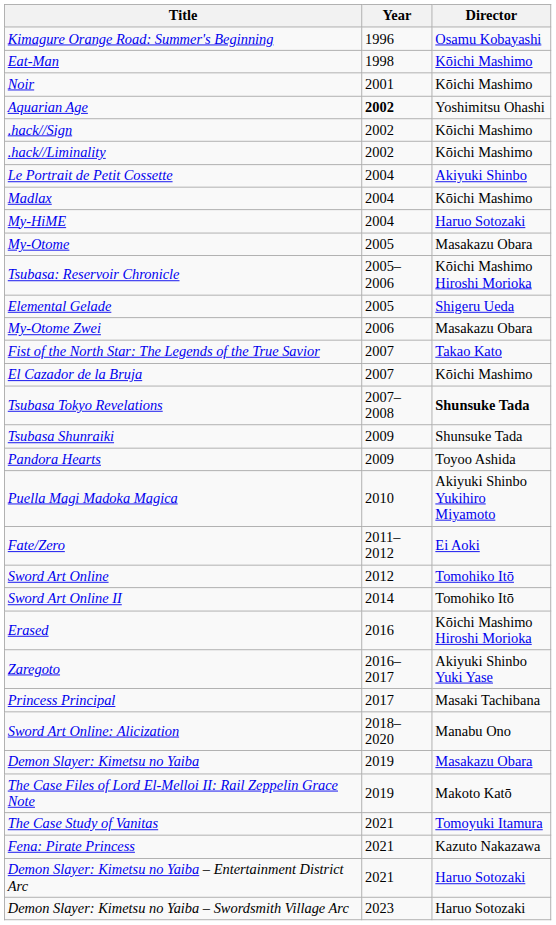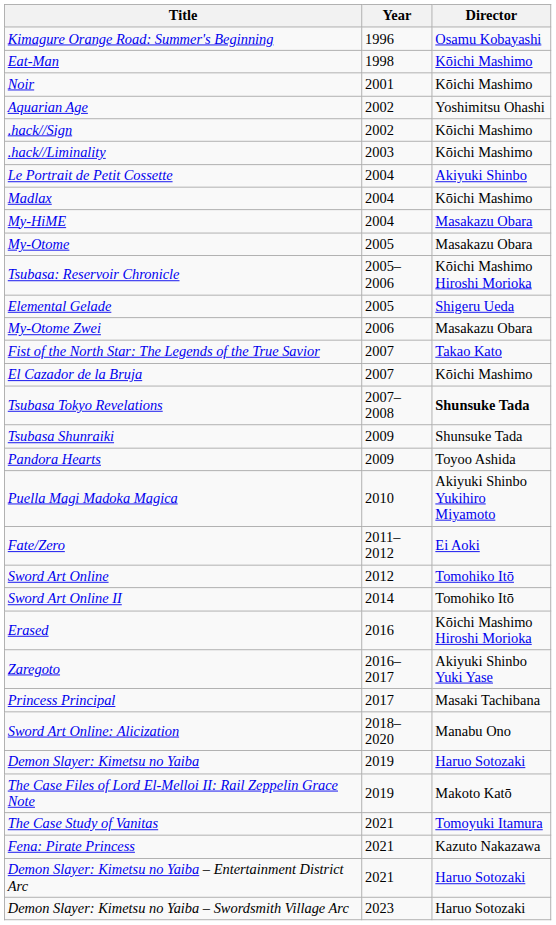 <table class="wikitable sortable">
 <tr>
 <th>Title</th>
 <th>Year</th>
 <th>Director</th>
 </tr>
 <tr>
 <td><em><a href='#'>Kimagure Orange Road: Summer's Beginning</a></em></td>
 <td>1996</td>
 <td><a href='#'>Osamu Kobayashi</a></td>
 </tr>
 <tr>
 <td><em><a href='#'>Eat-Man</a></em></td>
 <td>1998</td>
 <td><a href='#'>Kōichi Mashimo</a></td>
 </tr>
 <tr>
 <td><em><a href='#'>Noir</a></em></td>
 <td>2001</td>
 <td>Kōichi Mashimo</td>
 </tr>
 <tr>
 <td><em><a href='#'>Aquarian Age</a></em></td>
-<td><strong>2002</strong></td>
+<td>2002</td>
 <td>Yoshimitsu Ohashi</td>
 </tr>
 <tr>
 <td><em><a href='#'>.hack//Sign</a></em></td>
 <td>2002</td>
 <td>Kōichi Mashimo</td>
 </tr>
 <tr>
 <td><em><a href='#'>.hack//Liminality</a></em></td>
-<td>2002</td>
+<td>2003</td>
 <td>Kōichi Mashimo</td>
 </tr>
 <tr>
 <td><em><a href='#'>Le Portrait de Petit Cossette</a></em></td>
 <td>2004</td>
 <td><a href='#'>Akiyuki Shinbo</a></td>
 </tr>
 <tr>
 <td><em><a href='#'>Madlax</a></em></td>
 <td>2004</td>
 <td>Kōichi Mashimo</td>
 </tr>
 <tr>
 <td><em><a href='#'>My-HiME</a></em></td>
 <td>2004</td>
-<td><a href='#'>Haruo Sotozaki</a></td>
+<td><a href='#'>Masakazu Obara</a></td>
 </tr>
 <tr>
 <td><em><a href='#'>My-Otome</a></em></td>
 <td>2005</td>
 <td>Masakazu Obara</td>
 </tr>
 <tr>
 <td><em><a href='#'>Tsubasa: Reservoir Chronicle</a></em></td>
 <td>2005–2006</td>
 <td>Kōichi Mashimo <br> <a href='#'>Hiroshi Morioka</a></td>
 </tr>
 <tr>
 <td><em><a href='#'>Elemental Gelade</a></em></td>
 <td>2005</td>
 <td><a href='#'>Shigeru Ueda</a></td>
 </tr>
 <tr>
 <td><em><a href='#'>My-Otome Zwei</a></em></td>
 <td>2006</td>
 <td>Masakazu Obara</td>
 </tr>
 <tr>
 <td><em><a href='#'>Fist of the North Star: The Legends of the True Savior</a></em></td>
 <td>2007</td>
 <td><a href='#'>Takao Kato</a></td>
 </tr>
 <tr>
 <td><em><a href='#'>El Cazador de la Bruja</a></em></td>
 <td>2007</td>
 <td>Kōichi Mashimo</td>
 </tr>
 <tr>
 <td><em><a href='#'>Tsubasa Tokyo Revelations</a></em></td>
 <td>2007–2008</td>
 <td><strong>Shunsuke Tada</strong></td>
 </tr>
 <tr>
 <td><em><a href='#'>Tsubasa Shunraiki</a></em></td>
 <td>2009</td>
 <td>Shunsuke Tada</td>
 </tr>
 <tr>
 <td><em><a href='#'>Pandora Hearts</a></em></td>
 <td>2009</td>
 <td>Toyoo Ashida</td>
 </tr>
 <tr>
 <td><em><a href='#'>Puella Magi Madoka Magica</a></em></td>
 <td>2010</td>
 <td>Akiyuki Shinbo <br> <a href='#'>Yukihiro Miyamoto</a></td>
 </tr>
 <tr>
 <td><em><a href='#'>Fate/Zero</a></em></td>
 <td>2011–2012</td>
 <td><a href='#'>Ei Aoki</a></td>
 </tr>
 <tr>
 <td><em><a href='#'>Sword Art Online</a></em></td>
 <td>2012</td>
 <td><a href='#'>Tomohiko Itō</a></td>
 </tr>
 <tr>
 <td><em><a href='#'>Sword Art Online II</a></em></td>
 <td>2014</td>
 <td>Tomohiko Itō</td>
 </tr>
 <tr>
 <td><em><a href='#'>Erased</a></em></td>
 <td>2016</td>
 <td>Kōichi Mashimo <br> <a href='#'>Hiroshi Morioka</a></td>
 </tr>
 <tr>
 <td><em><a href='#'>Zaregoto</a></em></td>
 <td>2016–2017</td>
 <td>Akiyuki Shinbo <br> <a href='#'>Yuki Yase</a></td>
 </tr>
 <tr>
 <td><em><a href='#'>Princess Principal</a></em></td>
 <td>2017</td>
 <td>Masaki Tachibana</td>
 </tr>
 <tr>
 <td><em><a href='#'>Sword Art Online: Alicization</a></em></td>
 <td>2018–2020</td>
 <td>Manabu Ono</td>
 </tr>
 <tr>
 <td><em><a href='#'>Demon Slayer: Kimetsu no Yaiba</a></em></td>
 <td>2019</td>
-<td><a href='#'>Masakazu Obara</a></td>
+<td><a href='#'>Haruo Sotozaki</a></td>
 </tr>
 <tr>
 <td><em><a href='#'>The Case Files of Lord El-Melloi II: Rail Zeppelin Grace Note</a></em></td>
 <td>2019</td>
 <td>Makoto Katō</td>
 </tr>
 <tr>
 <td><em><a href='#'>The Case Study of Vanitas</a></em></td>
 <td>2021</td>
 <td><a href='#'>Tomoyuki Itamura</a></td>
 </tr>
 <tr>
 <td><em><a href='#'>Fena: Pirate Princess</a></em></td>
 <td>2021</td>
 <td>Kazuto Nakazawa</td>
 </tr>
 <tr>
 <td><em><a href='#'>Demon Slayer: Kimetsu no Yaiba</a> – Entertainment District Arc</em></td>
 <td>2021</td>
 <td><a href='#'>Haruo Sotozaki</a></td>
 </tr>
 <tr>
 <td><em>Demon Slayer: Kimetsu no Yaiba – Swordsmith Village Arc</em></td>
 <td>2023</td>
 <td>Haruo Sotozaki</td>
 </tr>
 </table>
